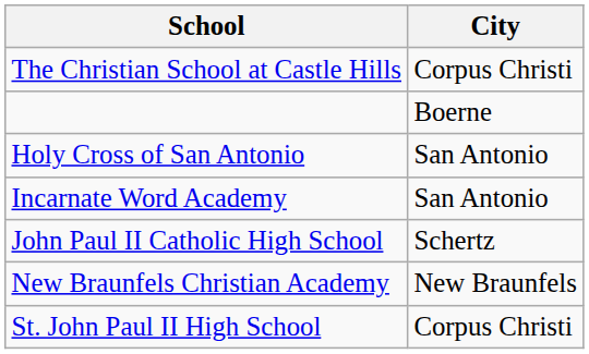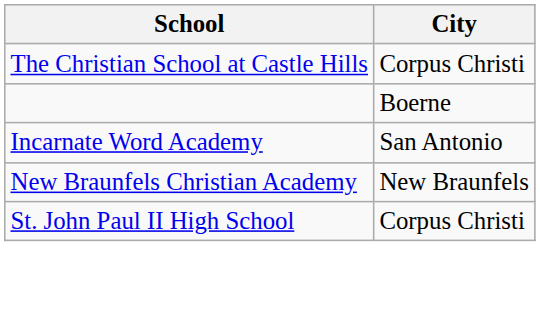 <table class="wikitable">
 <tr>
 <th>School</th>
 <th>City</th>
 </tr>
 <tr>
 <td><a href='#'>The Christian School at Castle Hills</a></td>
 <td>Corpus Christi</td>
 </tr>
 <tr>
 <td></td>
 <td>Boerne</td>
 </tr>
 <tr>
-<td><a href='#'>Holy Cross of San Antonio</a></td>
-<td>San Antonio</td>
-</tr>
-<tr>
 <td><a href='#'>Incarnate Word Academy</a></td>
 <td>San Antonio</td>
-</tr>
-<tr>
-<td><a href='#'>John Paul II Catholic High School</a></td>
-<td>Schertz</td>
 </tr>
 <tr>
 <td><a href='#'>New Braunfels Christian Academy</a></td>
 <td>New Braunfels</td>
 </tr>
 <tr>
 <td><a href='#'>St. John Paul II High School</a></td>
 <td>Corpus Christi</td>
 </tr>
 </table>
